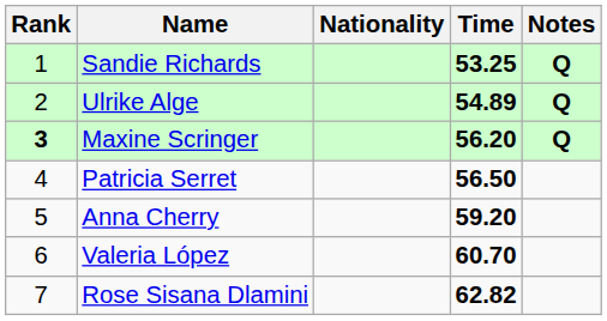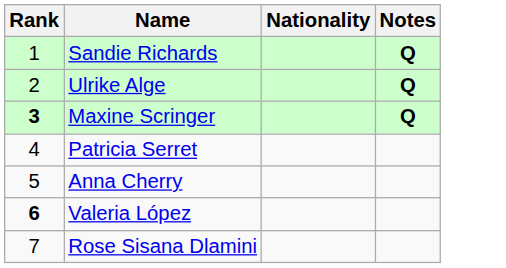 <table class="wikitable sortable" style="text-align:center">
 <tr>
 <th>Rank</th>
 <th>Name</th>
 <th>Nationality</th>
-<th>Time</th>
 <th>Notes</th>
 </tr>
 <tr bgcolor=ccffcc>
 <td>1</td>
 <td align=left><a href='#'>Sandie Richards</a></td>
 <td align=left></td>
-<td><strong>53.25</strong></td>
 <td><strong>Q</strong></td>
 </tr>
 <tr bgcolor=ccffcc>
 <td>2</td>
 <td align=left><a href='#'>Ulrike Alge</a></td>
 <td align=left></td>
-<td><strong>54.89</strong></td>
 <td><strong>Q</strong></td>
 </tr>
 <tr bgcolor=ccffcc>
 <td><strong>3</strong></td>
 <td align=left><a href='#'>Maxine Scringer</a></td>
 <td align=left></td>
-<td><strong>56.20</strong></td>
 <td><strong>Q</strong></td>
 </tr>
 <tr>
 <td>4</td>
 <td align=left><a href='#'>Patricia Serret</a></td>
 <td align=left></td>
-<td><strong>56.50</strong></td>
 <td></td>
 </tr>
 <tr>
 <td>5</td>
 <td align=left><a href='#'>Anna Cherry</a></td>
 <td align=left></td>
-<td><strong>59.20</strong></td>
 <td></td>
 </tr>
 <tr>
-<td>6</td>
+<td><strong>6</strong></td>
 <td align=left><a href='#'>Valeria López</a></td>
 <td align=left></td>
-<td><strong>60.70</strong></td>
 <td></td>
 </tr>
 <tr>
 <td>7</td>
 <td align=left><a href='#'>Rose Sisana Dlamini</a></td>
 <td align=left></td>
-<td><strong>62.82</strong></td>
 <td></td>
 </tr>
 </table>
